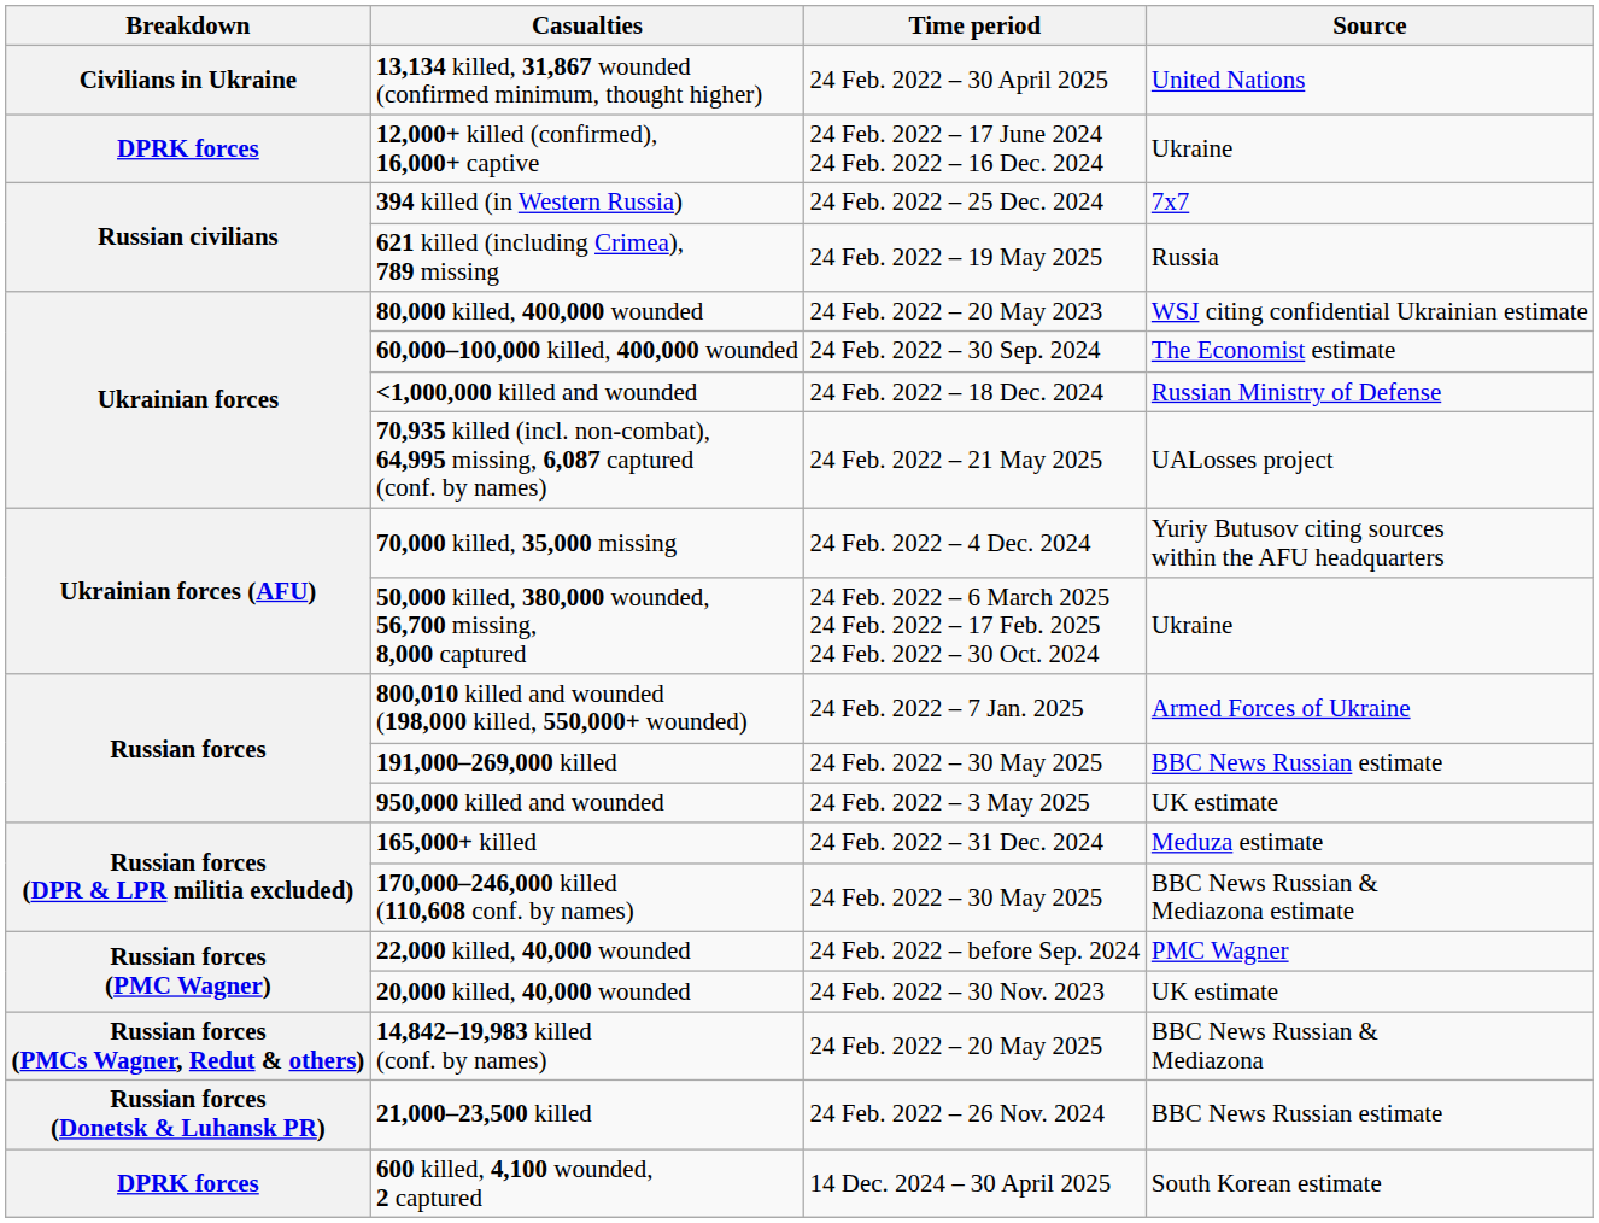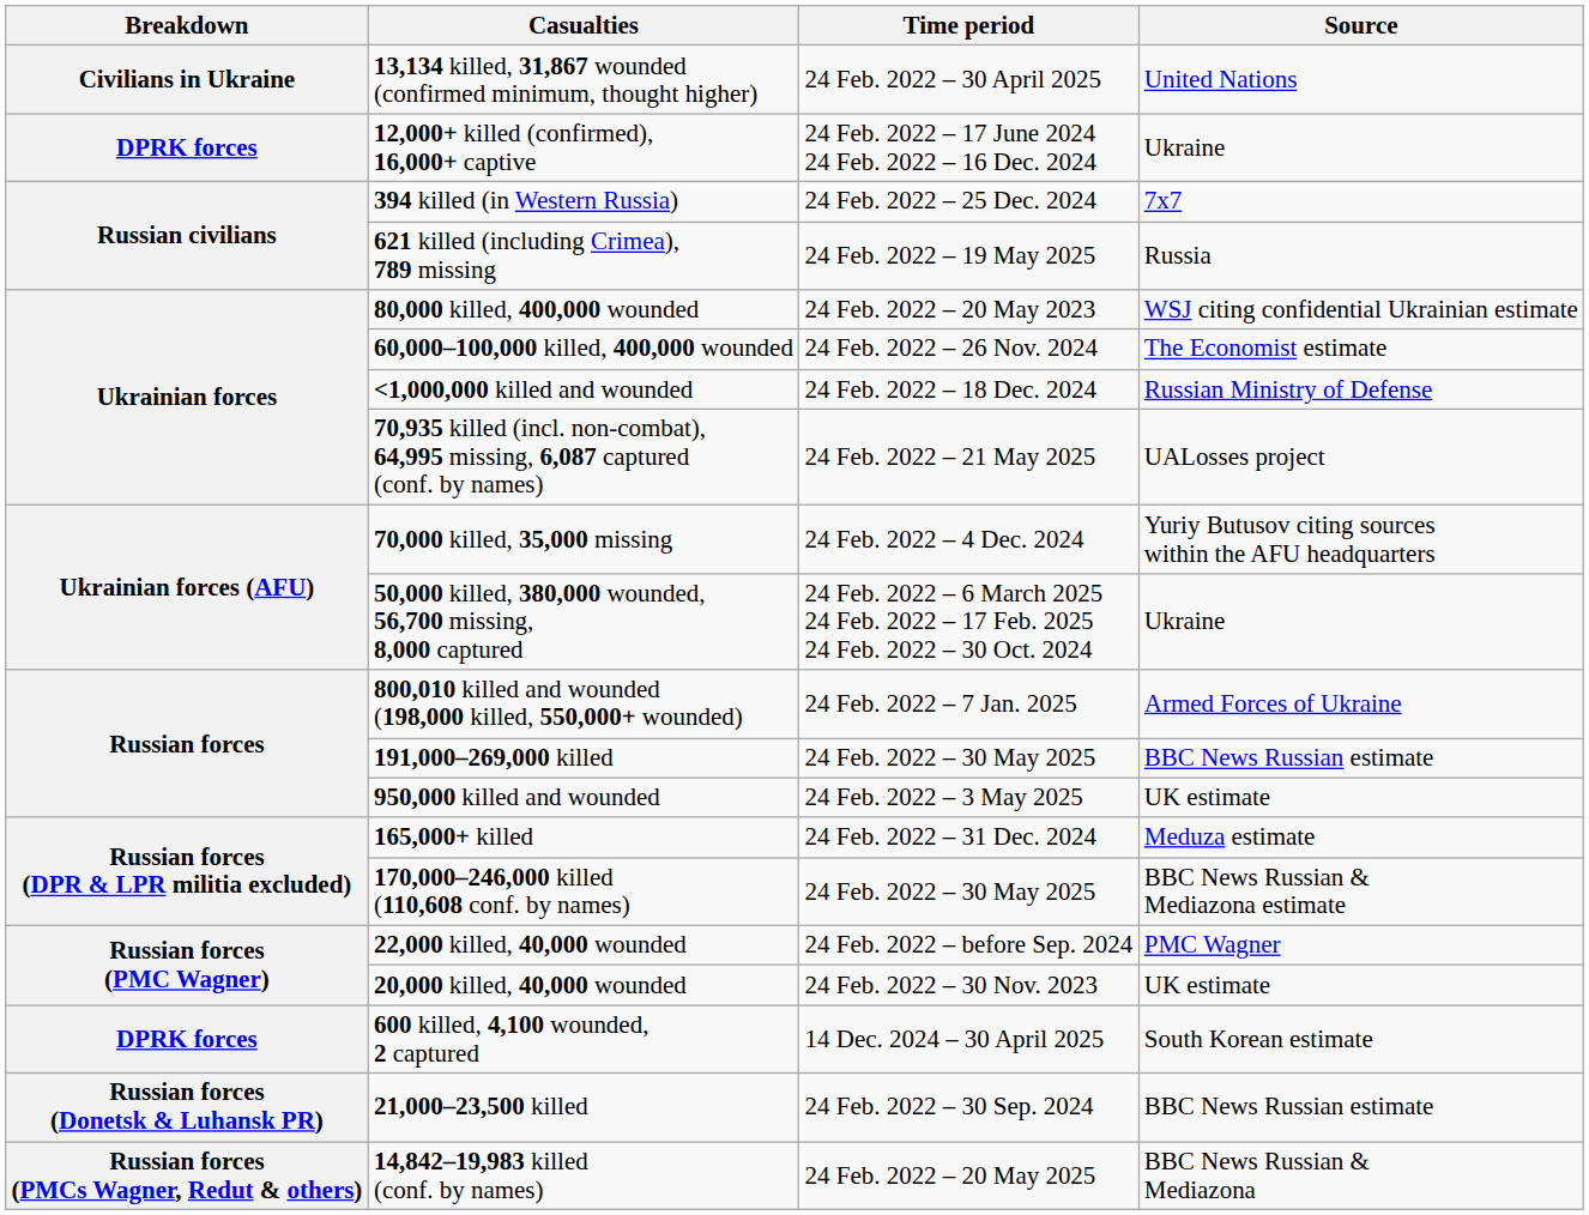 <table class="wikitable plainrowheaders">
 <tr>
 <th scope="col">Breakdown</th>
 <th scope="col">Casualties</th>
 <th scope="col">Time period</th>
 <th scope="col">Source</th>
 </tr>
 <tr>
 <th scope="row"><strong>Civilians in Ukraine</strong></th>
 <td><strong>13,134</strong> killed, <strong>31,867</strong> wounded<br>(confirmed minimum, thought higher)</td>
 <td>24 Feb. 2022 – 30 April 2025</td>
 <td><a href='#'>United Nations</a></td>
 </tr>
 <tr>
 <th scope="row"><strong><a href='#'>DPRK forces</a></strong></th>
 <td><strong>12,000+</strong> killed (confirmed),<br><strong>16,000+</strong> captive</td>
 <td>24 Feb. 2022 – 17 June 2024<br>24 Feb. 2022 – 16 Dec. 2024</td>
 <td>Ukraine</td>
 </tr>
 <tr>
 <th rowspan="2" scope="row"><strong>Russian civilians</strong></th>
 <td><strong>394</strong> killed (in <a href='#'>Western Russia</a>)</td>
 <td>24 Feb. 2022 – 25 Dec. 2024</td>
 <td><a href='#'>7x7</a></td>
 </tr>
 <tr>
 <td><strong>621</strong> killed (including <a href='#'>Crimea</a>),<br><strong>789</strong> missing</td>
 <td>24 Feb. 2022 – 19 May 2025</td>
 <td>Russia</td>
 </tr>
 <tr>
 <th rowspan="4" scope="row"><strong>Ukrainian forces</strong></th>
 <td><strong>80,000</strong> killed, <strong>400,000</strong> wounded</td>
 <td>24 Feb. 2022 – 20 May 2023</td>
 <td><a href='#'>WSJ</a> citing confidential Ukrainian estimate</td>
 </tr>
 <tr>
 <td><strong>60,000–100,000</strong> killed, <strong>400,000</strong> wounded</td>
-<td>24 Feb. 2022 – 30 Sep. 2024</td>
+<td>24 Feb. 2022 – 26 Nov. 2024</td>
 <td><a href='#'>The Economist</a> estimate</td>
 </tr>
 <tr>
 <td><strong><1,000,000</strong> killed and wounded</td>
 <td>24 Feb. 2022 – 18 Dec. 2024</td>
 <td><a href='#'>Russian Ministry of Defense</a></td>
 </tr>
 <tr>
 <td><strong>70,935</strong> killed (incl. non-combat),<br><strong>64,995</strong> missing, <strong>6,087</strong> captured<br>(conf. by names)</td>
 <td>24 Feb. 2022 – 21 May 2025</td>
 <td>UALosses project</td>
 </tr>
 <tr>
 <th rowspan="2" scope="row">Ukrainian forces (<a href='#'>AFU</a>)</th>
 <td><strong>70,000</strong> killed, <strong>35,000</strong> missing</td>
 <td>24 Feb. 2022 – 4 Dec. 2024</td>
 <td>Yuriy Butusov citing sources<br>within the AFU headquarters</td>
 </tr>
 <tr>
 <td><strong>50,000</strong> killed, <strong>380,000</strong> wounded,<br><strong>56,700</strong> missing,<br><strong>8,000</strong> captured</td>
 <td>24 Feb. 2022 – 6 March 2025<br>24 Feb. 2022 – 17 Feb. 2025<br>24 Feb. 2022 – 30 Oct. 2024</td>
 <td>Ukraine</td>
 </tr>
 <tr>
 <th rowspan="3" scope="row"><strong>Russian forces</strong></th>
 <td><strong>800,010</strong> killed and wounded<br>(<strong>198,000</strong> killed, <strong>550,000+</strong> wounded)</td>
 <td>24 Feb. 2022 – 7 Jan. 2025</td>
 <td><a href='#'>Armed Forces of Ukraine</a></td>
 </tr>
 <tr>
 <td><strong>191,000–269,000</strong> killed</td>
 <td>24 Feb. 2022 – 30 May 2025</td>
 <td><a href='#'>BBC News Russian</a> estimate</td>
 </tr>
 <tr>
 <td><strong>950,000</strong> killed and wounded</td>
 <td>24 Feb. 2022 – 3 May 2025</td>
 <td>UK estimate</td>
 </tr>
 <tr>
 <th rowspan="2" scope="row">Russian forces<br>(<a href='#'>DPR & LPR</a> militia excluded)</th>
 <td><strong>165,000+</strong> killed</td>
 <td>24 Feb. 2022 – 31 Dec. 2024</td>
 <td><a href='#'>Meduza</a> estimate</td>
 </tr>
 <tr>
 <td><strong>170,000–246,000</strong> killed<br>(<strong>110,608</strong> conf. by names)</td>
 <td>24 Feb. 2022 – 30 May 2025</td>
 <td>BBC News Russian &<br>Mediazona estimate</td>
 </tr>
 <tr>
 <th rowspan="2" scope="row">Russian forces<br>(<a href='#'>PMC Wagner</a>)</th>
 <td><strong>22,000</strong> killed, <strong>40,000</strong> wounded</td>
 <td>24 Feb. 2022 – before Sep. 2024</td>
 <td><a href='#'>PMC Wagner</a></td>
 </tr>
 <tr>
 <td><strong>20,000</strong> killed, <strong>40,000</strong> wounded</td>
 <td>24 Feb. 2022 – 30 Nov. 2023</td>
 <td>UK estimate</td>
 </tr>
 <tr>
+<th scope="row"><strong><a href='#'>DPRK forces</a></strong></th>
+<td><strong>600</strong> killed, <strong>4,100</strong> wounded,<br><strong>2</strong> captured</td>
+<td>14 Dec. 2024 – 30 April 2025</td>
+<td>South Korean estimate</td>
+</tr>
+<tr>
+<th scope="row">Russian forces<br>(<a href='#'>Donetsk & Luhansk PR</a>)</th>
+<td><strong>21,000–23,500</strong> killed</td>
+<td>24 Feb. 2022 – 30 Sep. 2024</td>
+<td>BBC News Russian estimate</td>
+</tr>
+<tr>
 <th scope="row">Russian forces<br>(<a href='#'>PMCs Wagner</a>, <a href='#'>Redut</a> & <a href='#'>others</a>)</th>
 <td><strong>14,842–19,983</strong> killed<br>(conf. by names)</td>
 <td>24 Feb. 2022 – 20 May 2025</td>
 <td>BBC News Russian &<br>Mediazona</td>
 </tr>
 <tr>
-<th scope="row">Russian forces<br>(<a href='#'>Donetsk & Luhansk PR</a>)</th>
-<td><strong>21,000–23,500</strong> killed</td>
-<td>24 Feb. 2022 – 26 Nov. 2024</td>
-<td>BBC News Russian estimate</td>
-</tr>
-<tr>
-<th scope="row"><strong><a href='#'>DPRK forces</a></strong></th>
-<td><strong>600</strong> killed, <strong>4,100</strong> wounded,<br><strong>2</strong> captured</td>
-<td>14 Dec. 2024 – 30 April 2025</td>
-<td>South Korean estimate</td>
-</tr>
-<tr>
 </tr>
 </table>
